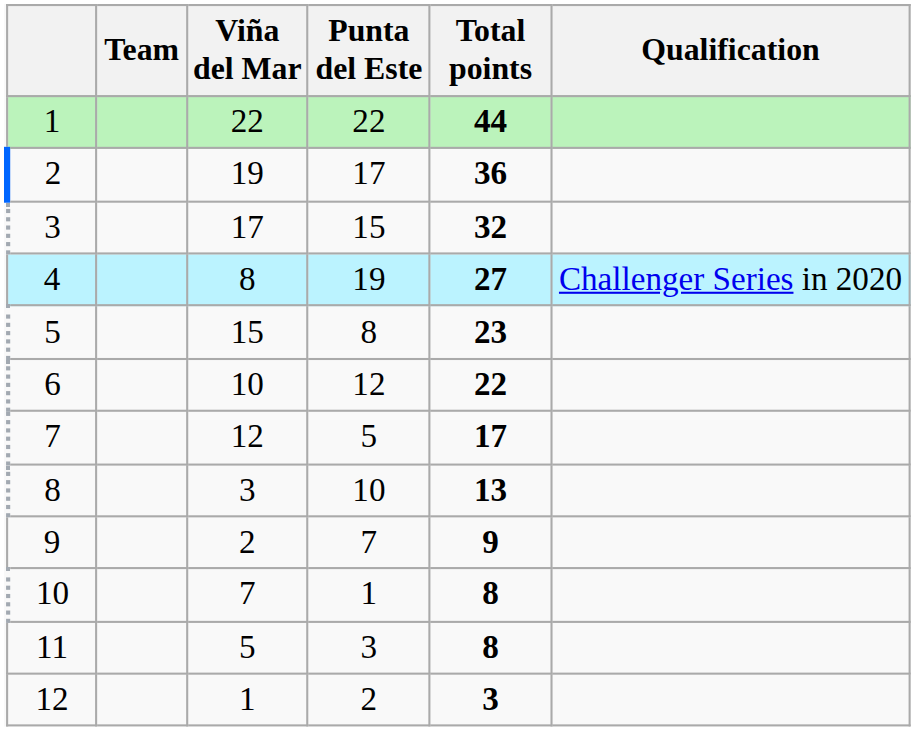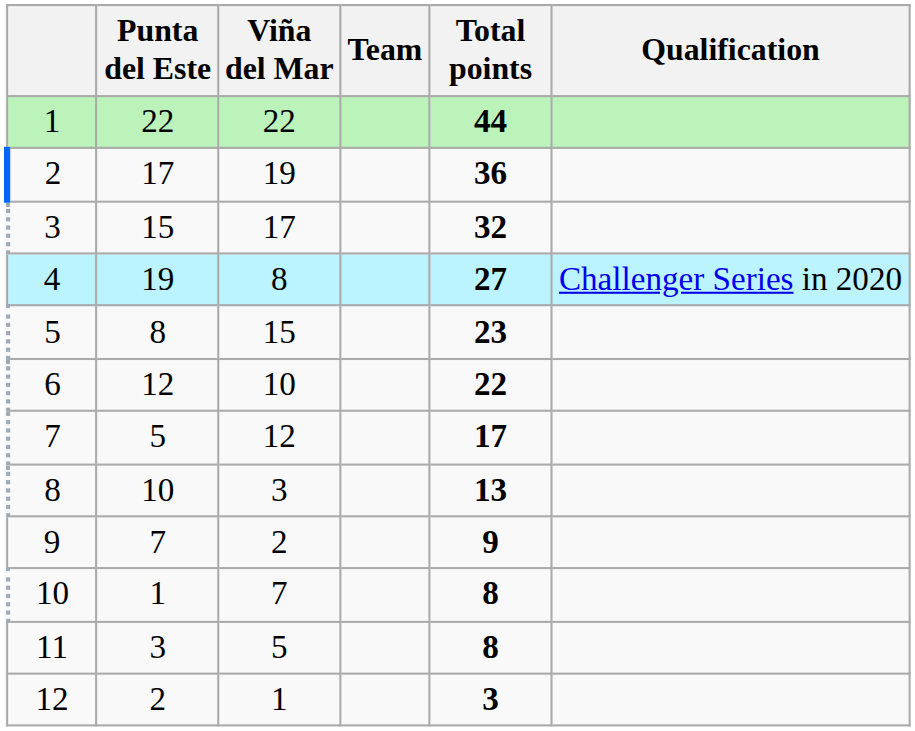 <table class="wikitable" style="text-align:center; margin-right:1px">
 <tr style="font-size:96%;">
 <th style="width:2.5em; padding:2px;"></th>
+<th style="width:3.5em;;line-height:120%;padding:3px 2px;;">Punta del Este</th>
+<th style="width:3.5em;;line-height:120%;padding:3px 2px;;">Viña del Mar</th>
 <th>Team</th>
-<th style="width:3.5em;;line-height:120%;padding:3px 2px;;">Viña del Mar</th>
-<th style="width:3.5em;;line-height:120%;padding:3px 2px;;">Punta del Este</th>
 <th style="width:3.5em;;line-height:120%;padding:3px 2px;;">Total points</th>
 <th>Qualification</th>
 </tr>
 <tr bgcolor=#bbf3bb>
 <td>1</td>
-<td align=left></td>
 <td>22</td>
 <td>22</td>
+<td align=left></td>
 <td><strong>44</strong></td>
 <td align=left></td>
 </tr>
 <tr>
 <td style="border-left:3px solid #0066ff;">2</td>
+<td>17</td>
+<td>19</td>
 <td align=left></td>
-<td>19</td>
-<td>17</td>
 <td><strong>36</strong></td>
 <td></td>
 </tr>
 <tr>
 <td style="border-left:2px dotted #a2a9b1;">3</td>
+<td>15</td>
+<td>17</td>
 <td align=left></td>
-<td>17</td>
-<td>15</td>
 <td><strong>32</strong></td>
 <td></td>
 </tr>
 <tr bgcolor=#bbf3ff>
 <td>4</td>
+<td>19</td>
+<td>8</td>
 <td align=left></td>
-<td>8</td>
-<td>19</td>
 <td><strong>27</strong></td>
 <td align=left><a href='#'>Challenger Series</a> in 2020</td>
 </tr>
 <tr>
 <td style="border-left:2px dotted #a2a9b1;">5</td>
+<td>8</td>
+<td>15</td>
 <td align=left></td>
-<td>15</td>
-<td>8</td>
 <td><strong>23</strong></td>
 <td></td>
 </tr>
 <tr>
 <td style="border-left:2px dotted #a2a9b1;">6</td>
+<td>12</td>
+<td>10</td>
 <td align=left></td>
-<td>10</td>
-<td>12</td>
 <td><strong>22</strong></td>
 <td></td>
 </tr>
 <tr>
 <td style="border-left:2px dotted #a2a9b1;">7</td>
+<td>5</td>
+<td>12</td>
 <td align=left></td>
-<td>12</td>
-<td>5</td>
 <td><strong>17</strong></td>
 <td></td>
 </tr>
 <tr>
 <td style="border-left:2px dotted #a2a9b1;">8</td>
+<td>10</td>
+<td>3</td>
 <td align=left></td>
-<td>3</td>
-<td>10</td>
 <td><strong>13</strong></td>
 <td></td>
 </tr>
 <tr>
 <td>9</td>
+<td>7</td>
+<td>2</td>
 <td align=left></td>
-<td>2</td>
-<td>7</td>
 <td><strong>9</strong></td>
 <td></td>
 </tr>
 <tr>
 <td style="border-left:2px dotted #a2a9b1;">10</td>
+<td>1</td>
+<td>7</td>
 <td align=left></td>
-<td>7</td>
-<td>1</td>
 <td><strong>8</strong></td>
 <td></td>
 </tr>
 <tr>
 <td>11</td>
+<td>3</td>
+<td>5</td>
 <td align=left></td>
-<td>5</td>
-<td>3</td>
 <td><strong>8</strong></td>
 <td></td>
 </tr>
 <tr>
 <td>12</td>
+<td>2</td>
+<td>1</td>
 <td align=left></td>
-<td>1</td>
-<td>2</td>
 <td><strong>3</strong></td>
 <td></td>
 </tr>
 </table>
